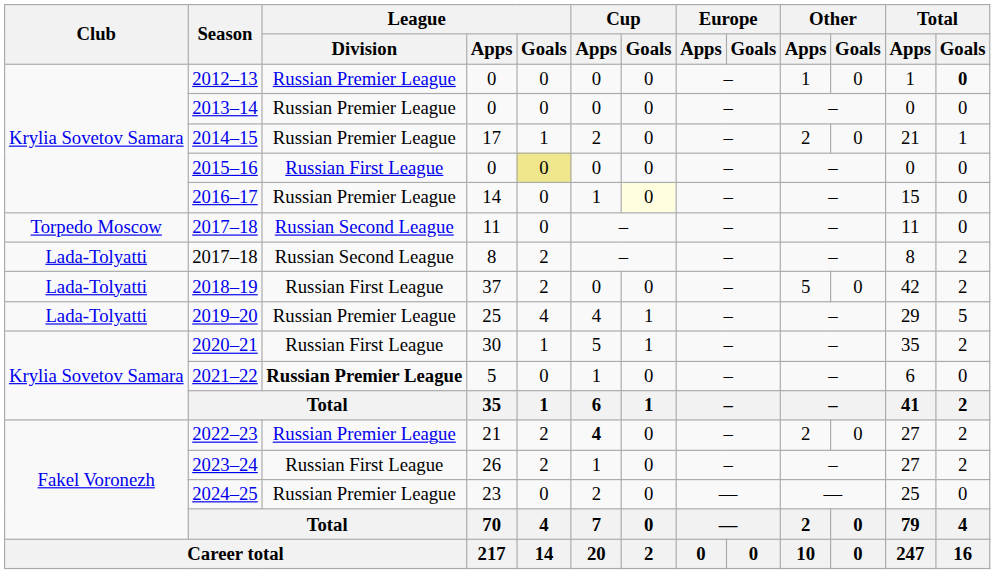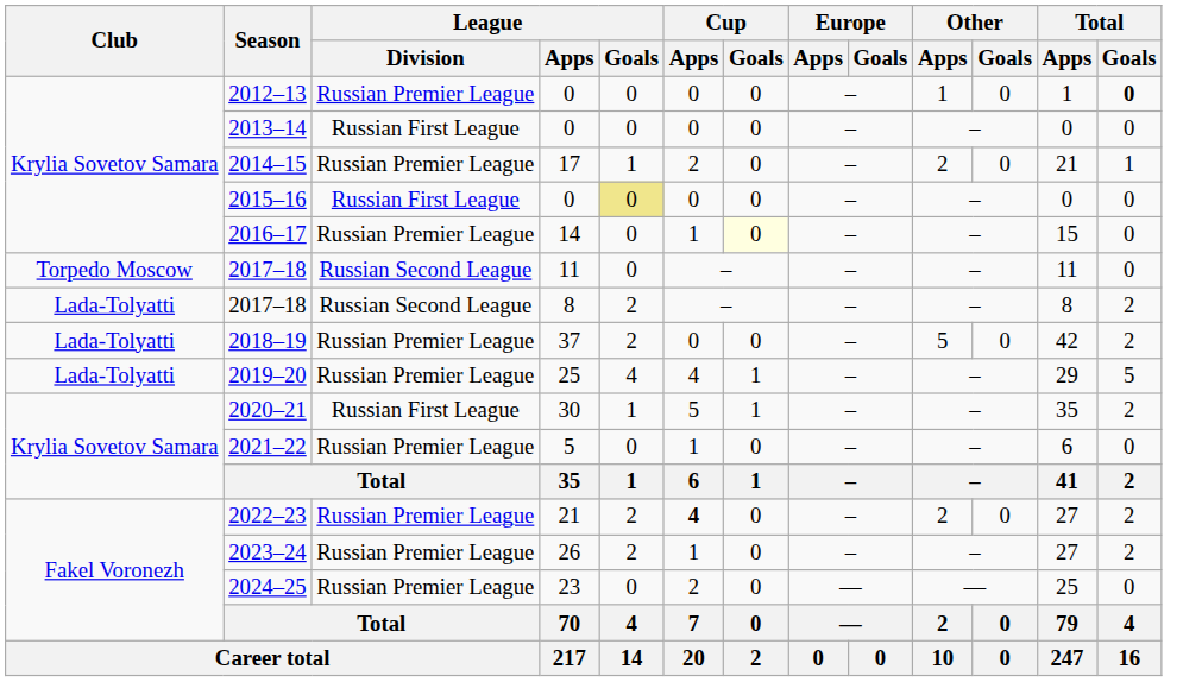 <table class="wikitable" style="text-align: center;">
 <tr>
 <th rowspan="2">Club</th>
 <th rowspan="2">Season</th>
 <th colspan="3">League</th>
 <th colspan="2">Cup</th>
 <th colspan="2">Europe</th>
 <th colspan="2">Other</th>
 <th colspan="2">Total</th>
 </tr>
 <tr>
 <th>Division</th>
 <th>Apps</th>
 <th>Goals</th>
 <th>Apps</th>
 <th>Goals</th>
 <th>Apps</th>
 <th>Goals</th>
 <th>Apps</th>
 <th>Goals</th>
 <th>Apps</th>
 <th>Goals</th>
 </tr>
 <tr>
 <td rowspan="5"><a href='#'>Krylia Sovetov Samara</a></td>
 <td><a href='#'>2012–13</a></td>
 <td><a href='#'>Russian Premier League</a></td>
 <td>0</td>
 <td>0</td>
 <td>0</td>
 <td>0</td>
 <td colspan=2>–</td>
 <td>1</td>
 <td>0</td>
 <td>1</td>
 <td><strong>0</strong></td>
 </tr>
 <tr>
 <td><a href='#'>2013–14</a></td>
-<td>Russian Premier League</td>
+<td>Russian First League</td>
 <td>0</td>
 <td>0</td>
 <td>0</td>
 <td>0</td>
 <td colspan=2>–</td>
 <td colspan=2>–</td>
 <td>0</td>
 <td>0</td>
 </tr>
 <tr>
 <td><a href='#'>2014–15</a></td>
 <td>Russian Premier League</td>
 <td>17</td>
 <td>1</td>
 <td>2</td>
 <td>0</td>
 <td colspan=2>–</td>
 <td>2</td>
 <td>0</td>
 <td>21</td>
 <td>1</td>
 </tr>
 <tr>
 <td><a href='#'>2015–16</a></td>
 <td><a href='#'>Russian First League</a></td>
 <td>0</td>
 <td style="background: khaki;">0</td>
 <td>0</td>
 <td>0</td>
 <td colspan=2>–</td>
 <td colspan=2>–</td>
 <td>0</td>
 <td>0</td>
 </tr>
 <tr>
 <td><a href='#'>2016–17</a></td>
 <td>Russian Premier League</td>
 <td>14</td>
 <td>0</td>
 <td>1</td>
 <td style="background: lightyellow;">0</td>
 <td colspan=2>–</td>
 <td colspan=2>–</td>
 <td>15</td>
 <td>0</td>
 </tr>
 <tr>
 <td><a href='#'>Torpedo Moscow</a></td>
 <td><a href='#'>2017–18</a></td>
 <td><a href='#'>Russian Second League</a></td>
 <td>11</td>
 <td>0</td>
 <td colspan=2>–</td>
 <td colspan=2>–</td>
 <td colspan=2>–</td>
 <td>11</td>
 <td>0</td>
 </tr>
 <tr>
 <td><a href='#'>Lada-Tolyatti</a></td>
 <td>2017–18</td>
 <td>Russian Second League</td>
 <td>8</td>
 <td>2</td>
 <td colspan=2>–</td>
 <td colspan=2>–</td>
 <td colspan=2>–</td>
 <td>8</td>
 <td>2</td>
 </tr>
 <tr>
 <td><a href='#'>Lada-Tolyatti</a></td>
 <td><a href='#'>2018–19</a></td>
-<td>Russian First League</td>
+<td>Russian Premier League</td>
 <td>37</td>
 <td>2</td>
 <td>0</td>
 <td>0</td>
 <td colspan=2>–</td>
 <td>5</td>
 <td>0</td>
 <td>42</td>
 <td>2</td>
 </tr>
 <tr>
 <td><a href='#'>Lada-Tolyatti</a></td>
 <td><a href='#'>2019–20</a></td>
 <td>Russian Premier League</td>
 <td>25</td>
 <td>4</td>
 <td>4</td>
 <td>1</td>
 <td colspan=2>–</td>
 <td colspan=2>–</td>
 <td>29</td>
 <td>5</td>
 </tr>
 <tr>
 <td rowspan="3"><a href='#'>Krylia Sovetov Samara</a></td>
 <td><a href='#'>2020–21</a></td>
 <td>Russian First League</td>
 <td>30</td>
 <td>1</td>
 <td>5</td>
 <td>1</td>
 <td colspan=2>–</td>
 <td colspan=2>–</td>
 <td>35</td>
 <td>2</td>
 </tr>
 <tr>
 <td><a href='#'>2021–22</a></td>
-<td><strong>Russian Premier League</strong></td>
+<td>Russian Premier League</td>
 <td>5</td>
 <td>0</td>
 <td>1</td>
 <td>0</td>
 <td colspan=2>–</td>
 <td colspan=2>–</td>
 <td>6</td>
 <td>0</td>
 </tr>
 <tr>
 <th colspan=2>Total</th>
 <th>35</th>
 <th>1</th>
 <th>6</th>
 <th>1</th>
 <th colspan=2>–</th>
 <th colspan=2>–</th>
 <th>41</th>
 <th>2</th>
 </tr>
 <tr>
 <td rowspan="4"><a href='#'>Fakel Voronezh</a></td>
 <td><a href='#'>2022–23</a></td>
 <td><a href='#'>Russian Premier League</a></td>
 <td>21</td>
 <td>2</td>
 <td><strong>4</strong></td>
 <td>0</td>
 <td colspan=2>–</td>
 <td>2</td>
 <td>0</td>
 <td>27</td>
 <td>2</td>
 </tr>
 <tr>
 <td><a href='#'>2023–24</a></td>
-<td>Russian First League</td>
+<td>Russian Premier League</td>
 <td>26</td>
 <td>2</td>
 <td>1</td>
 <td>0</td>
 <td colspan=2>–</td>
 <td colspan=2>–</td>
 <td>27</td>
 <td>2</td>
 </tr>
 <tr>
 <td><a href='#'>2024–25</a></td>
 <td>Russian Premier League</td>
 <td>23</td>
 <td>0</td>
 <td>2</td>
 <td>0</td>
 <td colspan="2">—</td>
 <td colspan="2">—</td>
 <td>25</td>
 <td>0</td>
 </tr>
 <tr>
 <th colspan="2">Total</th>
 <th>70</th>
 <th>4</th>
 <th>7</th>
 <th>0</th>
 <th colspan="2">—</th>
 <th>2</th>
 <th>0</th>
 <th>79</th>
 <th>4</th>
 </tr>
 <tr>
 <th colspan="3">Career total</th>
 <th>217</th>
 <th>14</th>
 <th>20</th>
 <th>2</th>
 <th>0</th>
 <th>0</th>
 <th>10</th>
 <th>0</th>
 <th>247</th>
 <th>16</th>
 </tr>
 </table>
